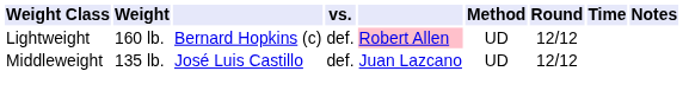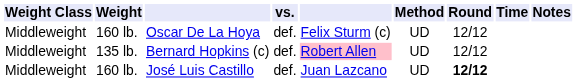 <table class="toccolours" style="font-size: 85%;">
 <tr>
 <th style="background:#e6e8fa; color:#000; text-align:center;">Weight Class</th>
 <th style="background:#e6e8fa; color:#000; text-align:center;">Weight</th>
 <th style="background:#e6e8fa; color:#000; text-align:center;"></th>
 <th style="background:#e6e8fa; color:#000; text-align:center;">vs.</th>
 <th style="background:#e6e8fa; color:#000; text-align:center;"></th>
 <th style="background:#e6e8fa; color:#000; text-align:center;">Method</th>
 <th style="background:#e6e8fa; color:#000; text-align:center;">Round</th>
 <th style="background:#e6e8fa; color:#000; text-align:center;">Time</th>
 <th style="background:#e6e8fa; color:#000; text-align:center;">Notes</th>
 </tr>
 <tr>
-<td>Lightweight</td>
+<td>Middleweight</td>
 <td>160 lb.</td>
+<td> <a href='#'>Oscar De La Hoya</a></td>
+<td>def.</td>
+<td> <a href='#'>Felix Sturm</a> (c)</td>
+<td align="center">UD</td>
+<td align="center">12/12</td>
+<td align="center"></td>
+<td></td>
+</tr>
+<tr>
+<td>Middleweight</td>
+<td>135 lb.</td>
 <td> <a href='#'>Bernard Hopkins</a> (c)</td>
 <td>def.</td>
 <td style="background: pink;"> <a href='#'>Robert Allen</a></td>
 <td align="center">UD</td>
 <td align="center">12/12</td>
 <td align="center"></td>
 <td></td>
 </tr>
 <tr>
 <td>Middleweight</td>
-<td>135 lb.</td>
+<td>160 lb.</td>
 <td> <a href='#'>José Luis Castillo</a></td>
 <td>def.</td>
 <td> <a href='#'>Juan Lazcano</a></td>
 <td align="center">UD</td>
-<td align="center">12/12</td>
+<td align="center"><strong>12/12</strong></td>
 <td align="center"></td>
 <td></td>
 </tr>
 </table>
